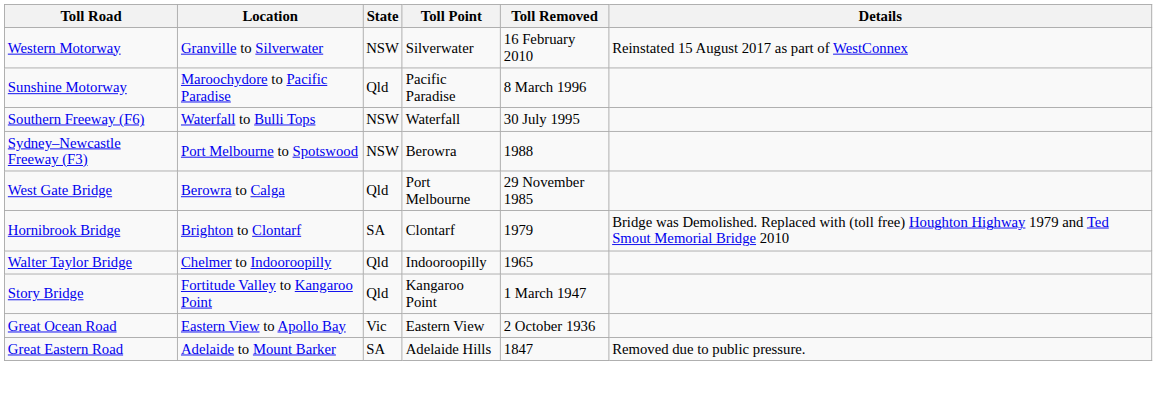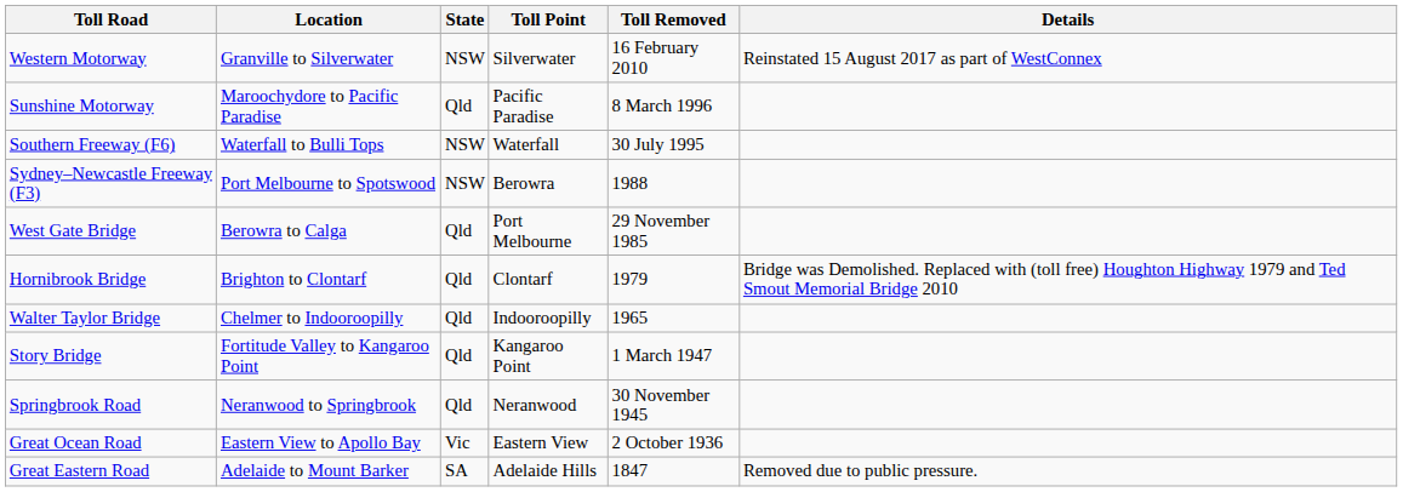 <table class="wikitable sortable" border="1">
 <tr>
 <th>Toll Road</th>
 <th>Location</th>
 <th>State</th>
 <th>Toll Point</th>
 <th>Toll Removed</th>
 <th>Details</th>
 </tr>
 <tr>
 <td><a href='#'>Western Motorway</a> </td>
 <td><a href='#'>Granville</a> to <a href='#'>Silverwater</a></td>
 <td>NSW</td>
 <td>Silverwater</td>
 <td>16 February 2010</td>
 <td>Reinstated 15 August 2017 as part of <a href='#'>WestConnex</a></td>
 </tr>
 <tr>
 <td><a href='#'>Sunshine Motorway</a> </td>
 <td><a href='#'>Maroochydore</a> to <a href='#'>Pacific Paradise</a></td>
 <td>Qld</td>
 <td>Pacific Paradise</td>
 <td>8 March 1996 </td>
 <td></td>
 </tr>
 <tr>
 <td><a href='#'>Southern Freeway (F6)</a> </td>
 <td><a href='#'>Waterfall</a> to <a href='#'>Bulli Tops</a></td>
 <td>NSW</td>
 <td>Waterfall</td>
 <td>30 July 1995</td>
 <td></td>
 </tr>
 <tr>
 <td><a href='#'>Sydney–Newcastle Freeway (F3)</a></td>
 <td><a href='#'>Port Melbourne</a> to <a href='#'>Spotswood</a></td>
 <td>NSW</td>
 <td>Berowra</td>
 <td>1988</td>
 <td></td>
 </tr>
 <tr>
 <td><a href='#'>West Gate Bridge</a></td>
 <td><a href='#'>Berowra</a> to <a href='#'>Calga</a></td>
 <td>Qld</td>
 <td>Port Melbourne</td>
 <td>29 November 1985</td>
 <td></td>
 </tr>
 <tr>
 <td><a href='#'>Hornibrook Bridge</a></td>
 <td><a href='#'>Brighton</a> to <a href='#'>Clontarf</a></td>
-<td>SA</td>
+<td>Qld</td>
 <td>Clontarf</td>
 <td>1979</td>
 <td>Bridge was Demolished. Replaced with (toll free) <a href='#'>Houghton Highway</a> 1979 and <a href='#'>Ted Smout Memorial Bridge</a> 2010 </td>
 </tr>
 <tr>
 <td><a href='#'>Walter Taylor Bridge</a></td>
 <td><a href='#'>Chelmer</a> to <a href='#'>Indooroopilly</a></td>
 <td>Qld</td>
 <td>Indooroopilly</td>
 <td>1965</td>
 <td></td>
 </tr>
 <tr>
 <td><a href='#'>Story Bridge</a></td>
 <td><a href='#'>Fortitude Valley</a> to <a href='#'>Kangaroo Point</a></td>
 <td>Qld</td>
 <td>Kangaroo Point</td>
 <td>1 March 1947</td>
 <td></td>
 </tr>
 <tr>
+<td><a href='#'>Springbrook Road</a></td>
+<td><a href='#'>Neranwood</a> to <a href='#'>Springbrook</a></td>
+<td>Qld</td>
+<td>Neranwood</td>
+<td>30 November 1945 </td>
+<td></td>
+</tr>
+<tr>
 <td><a href='#'>Great Ocean Road</a></td>
 <td><a href='#'>Eastern View</a> to <a href='#'>Apollo Bay</a></td>
 <td>Vic</td>
 <td>Eastern View</td>
 <td>2 October 1936</td>
 <td></td>
 </tr>
 <tr>
 <td><a href='#'>Great Eastern Road</a></td>
 <td><a href='#'>Adelaide</a> to <a href='#'>Mount Barker</a></td>
 <td>SA</td>
 <td>Adelaide Hills</td>
 <td>1847</td>
 <td>Removed due to public pressure.</td>
 </tr>
 </table>
